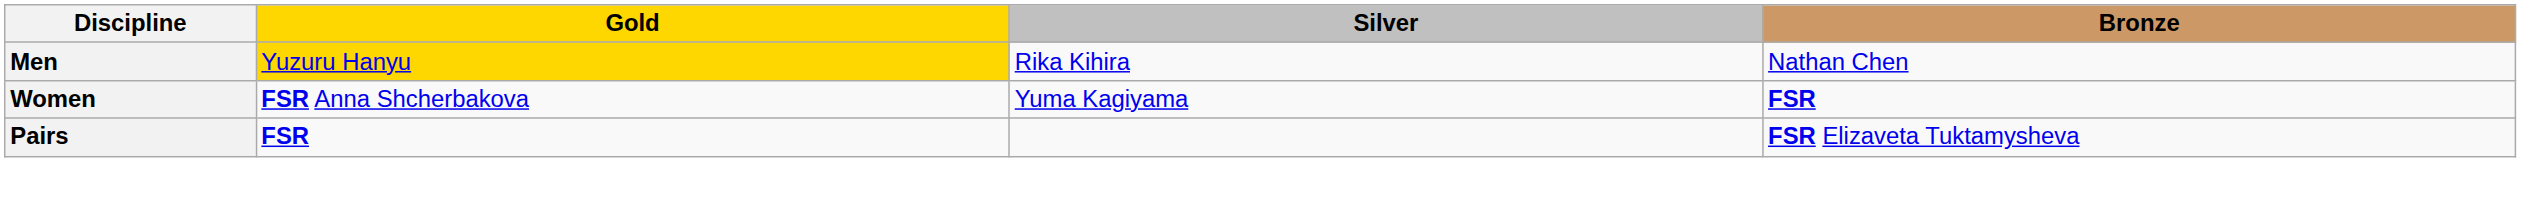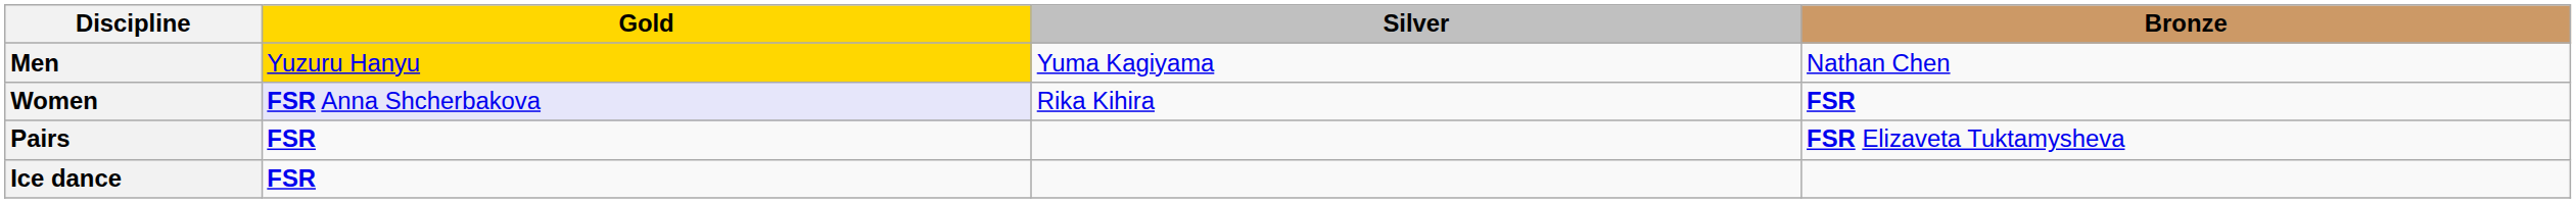 <table class="wikitable unsortable" style="text-align:left; width:85%">
 <tr>
 <th scope="col" style="text-align:center; width:10%">Discipline</th>
 <th scope="col" style="text-align:center; width:30%; background:gold">Gold</th>
 <th scope="col" style="text-align:center; width:30%; background:silver">Silver</th>
 <th scope="col" style="text-align:center; width:30%; background:#c96">Bronze</th>
 </tr>
 <tr>
 <th scope="row" style="text-align:left">Men</th>
 <td style="background: gold;"> <a href='#'>Yuzuru Hanyu</a></td>
-<td> <a href='#'>Rika Kihira</a></td>
+<td> <a href='#'>Yuma Kagiyama</a></td>
 <td> <a href='#'>Nathan Chen</a></td>
 </tr>
 <tr>
 <th scope="row" style="text-align:left">Women</th>
-<td><strong><a href='#'>FSR</a></strong> <a href='#'>Anna Shcherbakova</a></td>
-<td> <a href='#'>Yuma Kagiyama</a></td>
+<td style="background: lavender;"><strong><a href='#'>FSR</a></strong> <a href='#'>Anna Shcherbakova</a></td>
+<td> <a href='#'>Rika Kihira</a></td>
 <td><strong><a href='#'>FSR</a></strong> </td>
 </tr>
 <tr>
 <th scope="row" style="text-align:left">Pairs</th>
 <td><strong><a href='#'>FSR</a></strong> </td>
 <td> </td>
 <td><strong><a href='#'>FSR</a></strong> <a href='#'>Elizaveta Tuktamysheva</a></td>
 </tr>
+<tr>
+<th scope="row" style="text-align:left">Ice dance</th>
+<td><strong><a href='#'>FSR</a></strong> </td>
+<td> </td>
+<td> </td>
+</tr>
 </table>
